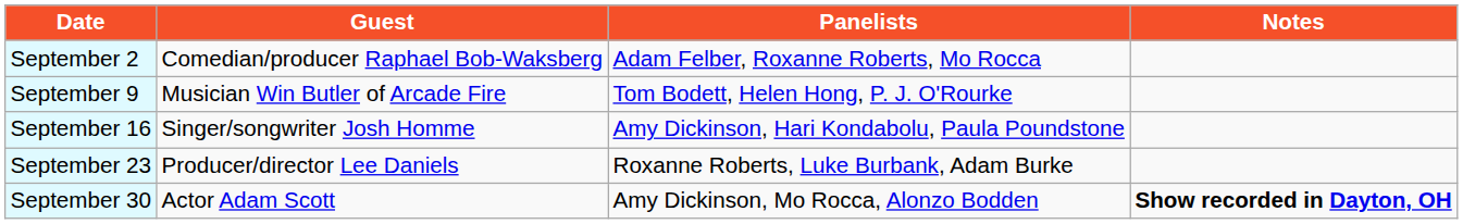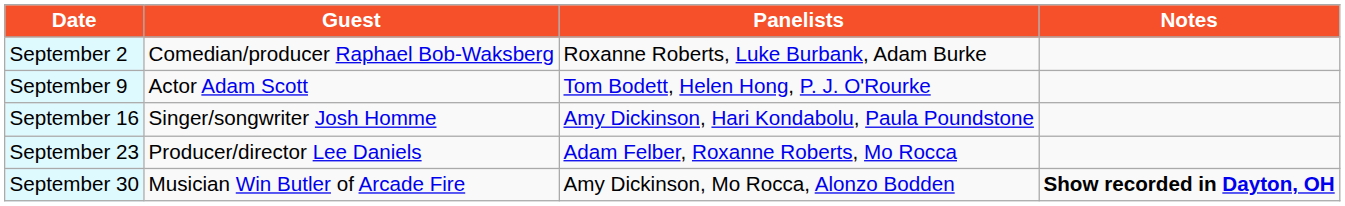 <table class="wikitable">
 <tr>
 <th style="background:#F55029;color:#FFFFFF;">Date</th>
 <th style="background:#F55029;color:#FFFFFF;">Guest</th>
 <th style="background:#F55029;color:#FFFFFF;">Panelists</th>
 <th style="background:#F55029;color:#FFFFFF;">Notes</th>
 </tr>
 <tr>
 <td style="background:#DFFAFF;color:#000000;">September 2</td>
 <td>Comedian/producer <a href='#'>Raphael Bob-Waksberg</a></td>
-<td><a href='#'>Adam Felber</a>, <a href='#'>Roxanne Roberts</a>, <a href='#'>Mo Rocca</a></td>
+<td>Roxanne Roberts, <a href='#'>Luke Burbank</a>, Adam Burke</td>
 <td></td>
 </tr>
 <tr>
 <td style="background:#DFFAFF;color:#000000;">September 9</td>
-<td>Musician <a href='#'>Win Butler</a> of <a href='#'>Arcade Fire</a></td>
+<td>Actor <a href='#'>Adam Scott</a></td>
 <td><a href='#'>Tom Bodett</a>, <a href='#'>Helen Hong</a>, <a href='#'>P. J. O'Rourke</a></td>
 <td></td>
 </tr>
 <tr>
 <td style="background:#DFFAFF;color:#000000;">September 16</td>
 <td>Singer/songwriter <a href='#'>Josh Homme</a></td>
 <td><a href='#'>Amy Dickinson</a>, <a href='#'>Hari Kondabolu</a>, <a href='#'>Paula Poundstone</a></td>
 <td></td>
 </tr>
 <tr>
 <td style="background:#DFFAFF;color:#000000;">September 23</td>
 <td>Producer/director <a href='#'>Lee Daniels</a></td>
-<td>Roxanne Roberts, <a href='#'>Luke Burbank</a>, Adam Burke</td>
+<td><a href='#'>Adam Felber</a>, <a href='#'>Roxanne Roberts</a>, <a href='#'>Mo Rocca</a></td>
 <td></td>
 </tr>
 <tr>
 <td style="background:#DFFAFF;color:#000000;">September 30</td>
-<td>Actor <a href='#'>Adam Scott</a></td>
+<td>Musician <a href='#'>Win Butler</a> of <a href='#'>Arcade Fire</a></td>
 <td>Amy Dickinson, Mo Rocca, <a href='#'>Alonzo Bodden</a></td>
 <td><strong>Show recorded in <a href='#'>Dayton, OH</a> </strong></td>
 </tr>
 </table>
